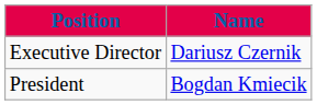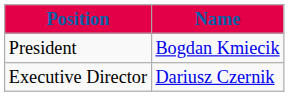 <table class="wikitable">
 <tr>
 <th style="color:#0061A9; background:#E30049">Position</th>
 <th style="color:#0061A9; background:#E30049">Name</th>
 </tr>
 <tr>
+<td>President</td>
+<td> <a href='#'>Bogdan Kmiecik</a></td>
+</tr>
+<tr>
 <td>Executive Director</td>
 <td> <a href='#'>Dariusz Czernik</a></td>
 </tr>
-<tr>
-<td>President</td>
-<td> <a href='#'>Bogdan Kmiecik</a></td>
-</tr>
 </table>
